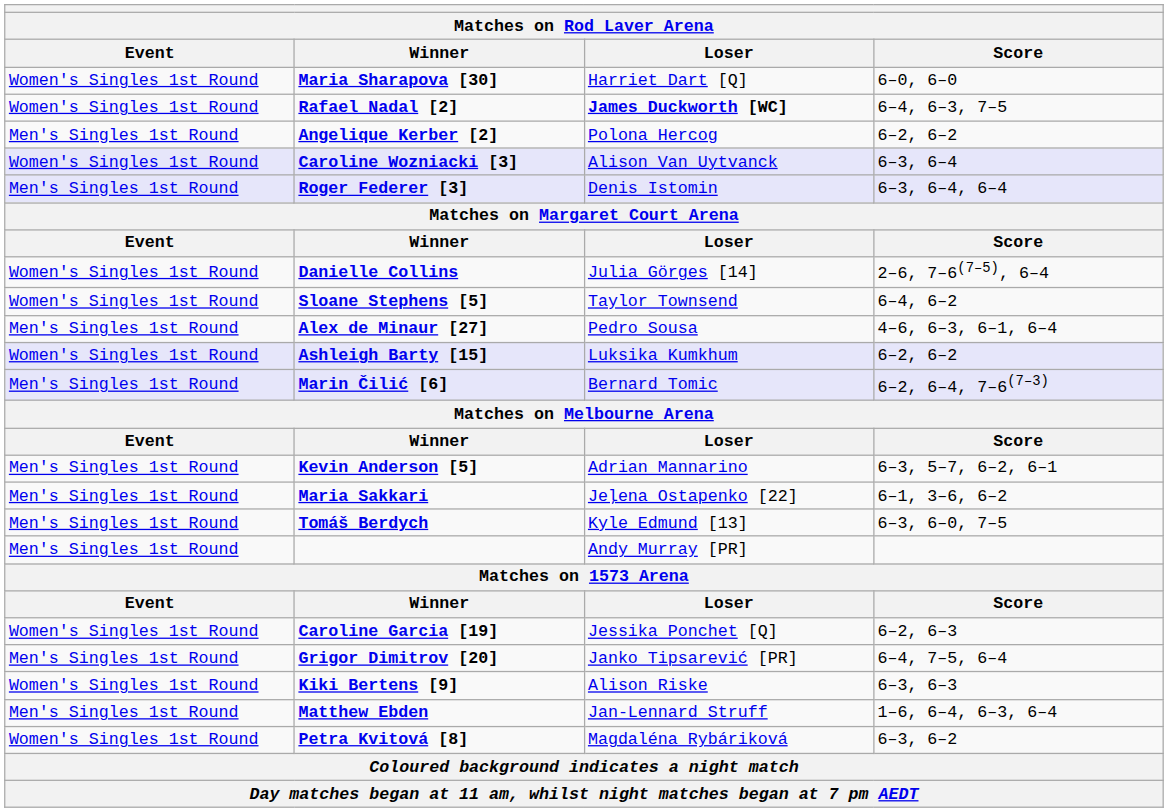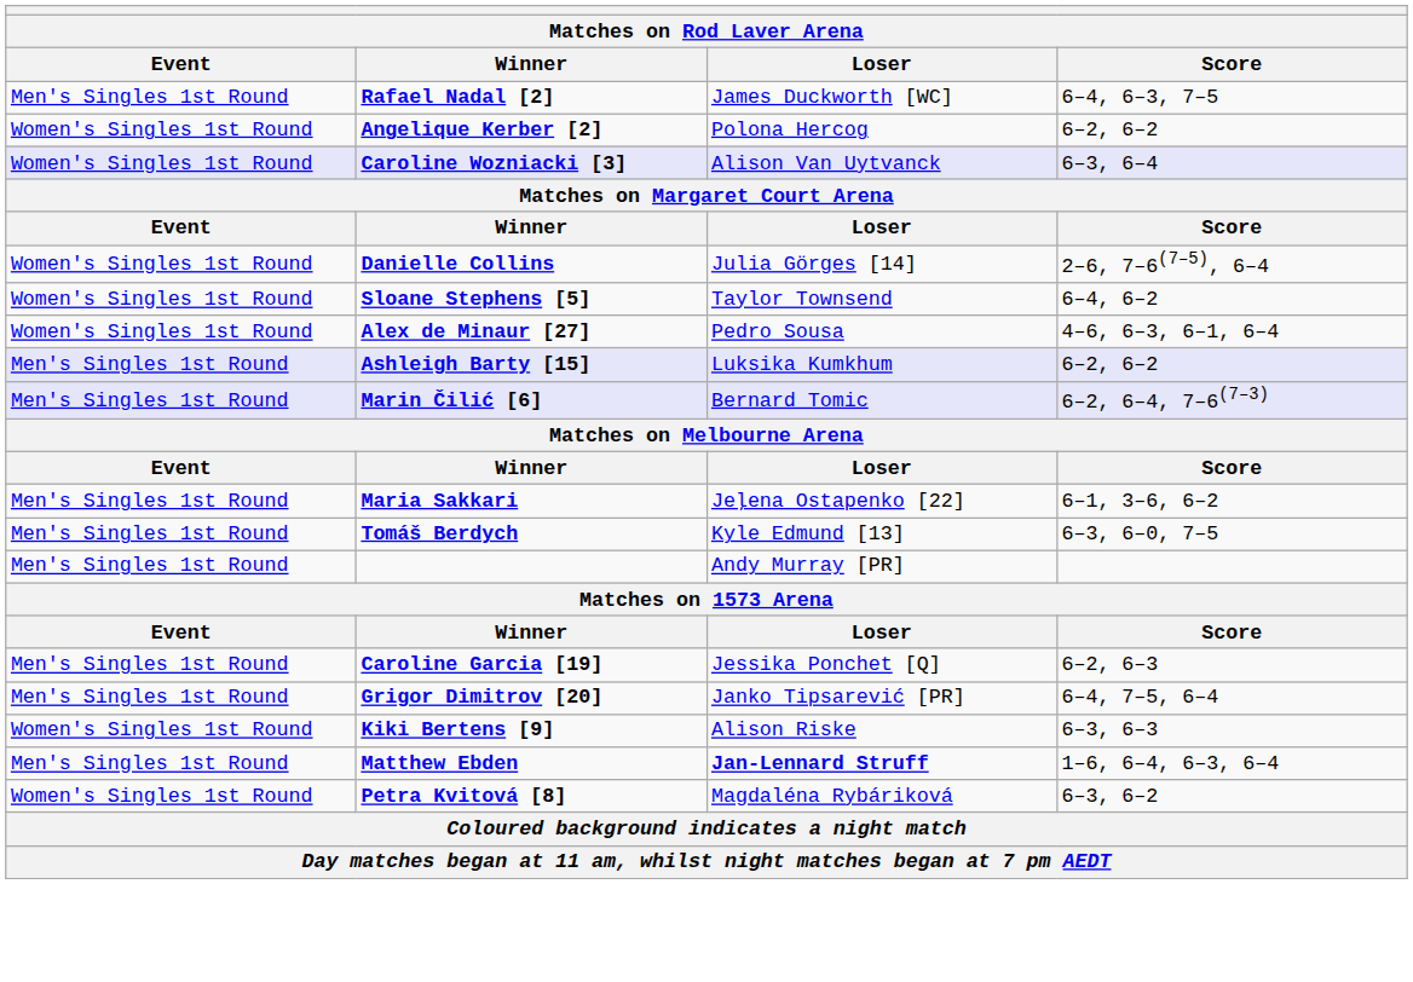 <table class="wikitable collapsible uncollapsed" style="margin:1em auto;">
 <tr>
 <th colspan=4></th>
 </tr>
 <tr>
 <th colspan=4><strong>Matches on <a href='#'>Rod Laver Arena</a></strong></th>
 </tr>
 <tr>
 <th style="width:220px;">Event</th>
 <th style="width:220px;">Winner</th>
 <th style="width:220px;">Loser</th>
 <th style="width:220px;">Score</th>
 </tr>
 <tr>
-<td><a href='#'>Women's Singles 1st Round</a></td>
-<td> <strong><a href='#'>Maria Sharapova</a> [30]</strong></td>
-<td> <a href='#'>Harriet Dart</a> [Q]</td>
-<td>6–0, 6–0</td>
+<td><a href='#'>Men's Singles 1st Round</a></td>
+<td> <strong><a href='#'>Rafael Nadal</a> [2]</strong></td>
+<td> <a href='#'>James Duckworth</a> [WC]</td>
+<td>6–4, 6–3, 7–5</td>
 </tr>
 <tr>
 <td><a href='#'>Women's Singles 1st Round</a></td>
-<td> <strong><a href='#'>Rafael Nadal</a> [2]</strong></td>
-<td><strong> <a href='#'>James Duckworth</a> [WC]</strong></td>
-<td>6–4, 6–3, 7–5</td>
-</tr>
-<tr>
-<td><a href='#'>Men's Singles 1st Round</a></td>
 <td> <strong><a href='#'>Angelique Kerber</a> [2]</strong></td>
 <td> <a href='#'>Polona Hercog</a></td>
 <td>6–2, 6–2</td>
 </tr>
 <tr bgcolor=lavender>
 <td><a href='#'>Women's Singles 1st Round</a></td>
 <td> <strong><a href='#'>Caroline Wozniacki</a> [3]</strong></td>
 <td> <a href='#'>Alison Van Uytvanck</a></td>
 <td>6–3, 6–4</td>
-</tr>
-<tr bgcolor=lavender>
-<td><a href='#'>Men's Singles 1st Round</a></td>
-<td> <strong><a href='#'>Roger Federer</a> [3]</strong></td>
-<td> <a href='#'>Denis Istomin</a></td>
-<td>6–3, 6–4, 6–4</td>
 </tr>
 <tr>
 <th colspan=4><strong>Matches on <a href='#'>Margaret Court Arena</a></strong></th>
 </tr>
 <tr>
 <th style="width:220px;">Event</th>
 <th style="width:220px;">Winner</th>
 <th style="width:220px;">Loser</th>
 <th style="width:220px;">Score</th>
 </tr>
 <tr>
 <td><a href='#'>Women's Singles 1st Round</a></td>
 <td> <strong><a href='#'>Danielle Collins</a></strong></td>
 <td> <a href='#'>Julia Görges</a> [14]</td>
 <td>2–6, 7–6<sup>(7–5)</sup>, 6–4</td>
 </tr>
 <tr>
 <td><a href='#'>Women's Singles 1st Round</a></td>
 <td> <strong><a href='#'>Sloane Stephens</a> [5]</strong></td>
 <td> <a href='#'>Taylor Townsend</a></td>
 <td>6–4, 6–2</td>
 </tr>
 <tr>
-<td><a href='#'>Men's Singles 1st Round</a></td>
+<td><a href='#'>Women's Singles 1st Round</a></td>
 <td> <strong><a href='#'>Alex de Minaur</a> [27]</strong></td>
 <td> <a href='#'>Pedro Sousa</a></td>
 <td>4–6, 6–3, 6–1, 6–4</td>
 </tr>
 <tr bgcolor=lavender>
-<td><a href='#'>Women's Singles 1st Round</a></td>
+<td><a href='#'>Men's Singles 1st Round</a></td>
 <td> <strong><a href='#'>Ashleigh Barty</a> [15]</strong></td>
 <td> <a href='#'>Luksika Kumkhum</a></td>
 <td>6–2, 6–2</td>
 </tr>
 <tr bgcolor=lavender>
 <td><a href='#'>Men's Singles 1st Round</a></td>
 <td> <strong><a href='#'>Marin Čilić</a> [6]</strong></td>
 <td> <a href='#'>Bernard Tomic</a></td>
 <td>6–2, 6–4, 7–6<sup>(7–3)</sup></td>
 </tr>
 <tr>
 <th colspan=4><strong>Matches on <a href='#'>Melbourne Arena</a></strong></th>
 </tr>
 <tr>
 <th style="width:220px;">Event</th>
 <th style="width:220px;">Winner</th>
 <th style="width:220px;">Loser</th>
 <th style="width:220px;">Score</th>
-</tr>
-<tr>
-<td><a href='#'>Men's Singles 1st Round</a></td>
-<td> <strong><a href='#'>Kevin Anderson</a> [5]</strong></td>
-<td> <a href='#'>Adrian Mannarino</a></td>
-<td>6–3, 5–7, 6–2, 6–1</td>
 </tr>
 <tr>
 <td><a href='#'>Men's Singles 1st Round</a></td>
 <td> <strong><a href='#'>Maria Sakkari</a></strong></td>
 <td> <a href='#'>Jeļena Ostapenko</a> [22]</td>
 <td>6–1, 3–6, 6–2</td>
 </tr>
 <tr>
 <td><a href='#'>Men's Singles 1st Round</a></td>
 <td> <strong><a href='#'>Tomáš Berdych</a></strong></td>
 <td> <a href='#'>Kyle Edmund</a> [13]</td>
 <td>6–3, 6–0, 7–5</td>
 </tr>
 <tr>
 <td><a href='#'>Men's Singles 1st Round</a></td>
 <td></td>
 <td> <a href='#'>Andy Murray</a> [PR]</td>
 <td></td>
 </tr>
 <tr>
 <th colspan=4><strong>Matches on <a href='#'>1573 Arena</a></strong></th>
 </tr>
 <tr>
 <th style="width:220px;">Event</th>
 <th style="width:220px;">Winner</th>
 <th style="width:220px;">Loser</th>
 <th style="width:220px;">Score</th>
 </tr>
 <tr>
-<td><a href='#'>Women's Singles 1st Round</a></td>
+<td><a href='#'>Men's Singles 1st Round</a></td>
 <td> <strong><a href='#'>Caroline Garcia</a> [19]</strong></td>
 <td> <a href='#'>Jessika Ponchet</a> [Q]</td>
 <td>6–2, 6–3</td>
 </tr>
 <tr>
 <td><a href='#'>Men's Singles 1st Round</a></td>
 <td> <strong><a href='#'>Grigor Dimitrov</a> [20]</strong></td>
 <td> <a href='#'>Janko Tipsarević</a> [PR]</td>
 <td>6–4, 7–5, 6–4</td>
 </tr>
 <tr>
 <td><a href='#'>Women's Singles 1st Round</a></td>
 <td> <strong><a href='#'>Kiki Bertens</a> [9]</strong></td>
 <td> <a href='#'>Alison Riske</a></td>
 <td>6–3, 6–3</td>
 </tr>
 <tr>
 <td><a href='#'>Men's Singles 1st Round</a></td>
 <td> <strong><a href='#'>Matthew Ebden</a></strong></td>
-<td> <a href='#'>Jan-Lennard Struff</a></td>
+<td><strong> <a href='#'>Jan-Lennard Struff</a></strong></td>
 <td>1–6, 6–4, 6–3, 6–4</td>
 </tr>
 <tr>
 <td><a href='#'>Women's Singles 1st Round</a></td>
 <td> <strong><a href='#'>Petra Kvitová</a> [8]</strong></td>
 <td> <a href='#'>Magdaléna Rybáriková</a></td>
 <td>6–3, 6–2</td>
 </tr>
 <tr>
 <th colspan=4><em>Coloured background indicates a night match</em></th>
 </tr>
 <tr>
 <th colspan=4><em>Day matches began at 11 am, whilst night matches began at 7 pm <a href='#'>AEDT</a></em></th>
 </tr>
 </table>
